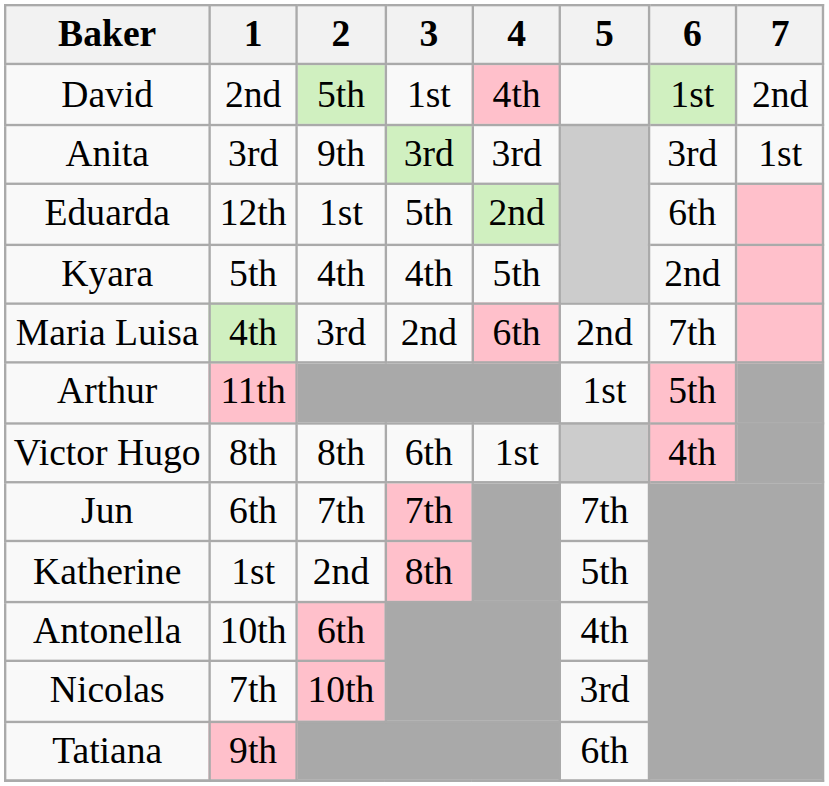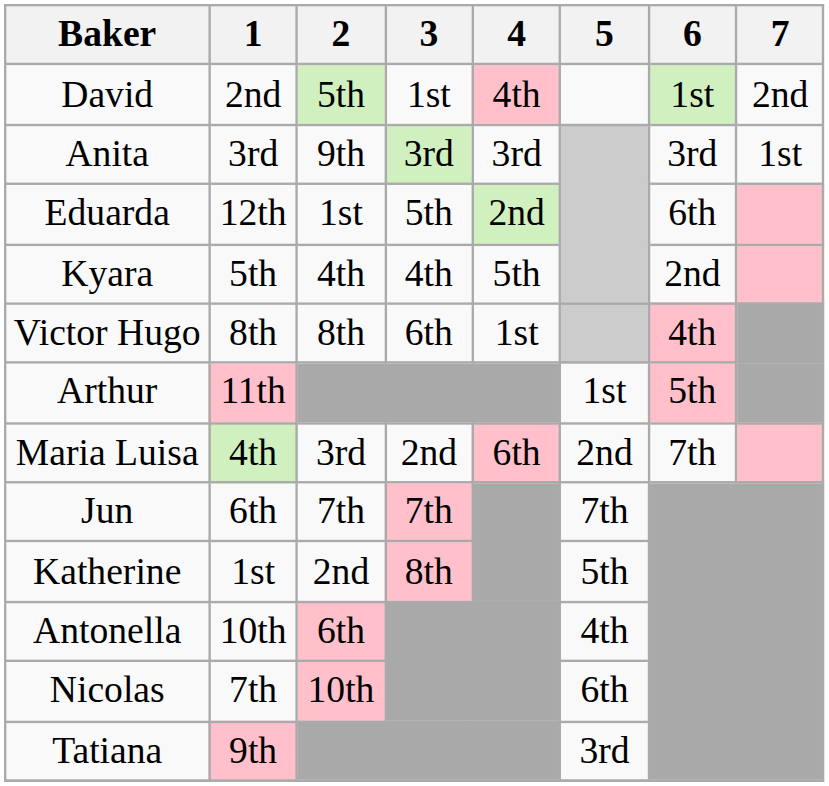 <table class="wikitable" style="text-align:center;">
 <tr>
 <th>Baker</th>
 <th width=30>1</th>
 <th width=30>2</th>
 <th width=30>3</th>
 <th width=30>4</th>
 <th width=30>5</th>
 <th width=30>6</th>
 <th width=30>7</th>
 </tr>
 <tr>
 <td>David</td>
 <td>2nd</td>
 <td bgcolor=D0F0C0>5th</td>
 <td>1st</td>
 <td bgcolor=FFC0CB>4th</td>
 <td></td>
 <td bgcolor=D0F0C0>1st</td>
 <td>2nd</td>
 </tr>
 <tr>
 <td>Anita</td>
 <td>3rd</td>
 <td>9th</td>
 <td bgcolor=D0F0C0>3rd</td>
 <td>3rd</td>
 <td bgcolor=CCCCCC rowspan=3></td>
 <td>3rd</td>
 <td>1st</td>
 </tr>
 <tr>
 <td>Eduarda</td>
 <td>12th</td>
 <td>1st</td>
 <td>5th</td>
 <td bgcolor=D0F0C0>2nd</td>
 <td>6th</td>
 <td bgcolor=FFC0CB></td>
 </tr>
 <tr>
 <td>Kyara</td>
 <td>5th</td>
 <td>4th</td>
 <td>4th</td>
 <td>5th</td>
 <td>2nd</td>
 <td bgcolor=FFC0CB></td>
 </tr>
 <tr>
-<td>Maria Luisa</td>
-<td bgcolor=D0F0C0>4th</td>
-<td>3rd</td>
-<td>2nd</td>
-<td bgcolor=FFC0CB>6th</td>
-<td>2nd</td>
-<td>7th</td>
-<td bgcolor=FFC0CB></td>
+<td>Victor Hugo</td>
+<td>8th</td>
+<td>8th</td>
+<td>6th</td>
+<td>1st</td>
+<td bgcolor=CCCCCC></td>
+<td bgcolor=FFC0CB>4th</td>
+<td bgcolor=A9A9A9></td>
 </tr>
 <tr>
 <td>Arthur</td>
 <td bgcolor=FFC0CB>11th</td>
 <td bgcolor=A9A9A9 colspan=3></td>
 <td>1st</td>
 <td bgcolor=FFC0CB>5th</td>
 <td bgcolor=A9A9A9></td>
 </tr>
 <tr>
-<td>Victor Hugo</td>
-<td>8th</td>
-<td>8th</td>
-<td>6th</td>
-<td>1st</td>
-<td bgcolor=CCCCCC></td>
-<td bgcolor=FFC0CB>4th</td>
-<td bgcolor=A9A9A9></td>
+<td>Maria Luisa</td>
+<td bgcolor=D0F0C0>4th</td>
+<td>3rd</td>
+<td>2nd</td>
+<td bgcolor=FFC0CB>6th</td>
+<td>2nd</td>
+<td>7th</td>
+<td bgcolor=FFC0CB></td>
 </tr>
 <tr>
 <td>Jun</td>
 <td>6th</td>
 <td>7th</td>
 <td bgcolor=FFC0CB>7th</td>
 <td bgcolor=A9A9A9 rowspan=2></td>
 <td>7th</td>
 <td bgcolor=A9A9A9 rowspan=5 colspan=2></td>
 </tr>
 <tr>
 <td>Katherine</td>
 <td>1st</td>
 <td>2nd</td>
 <td bgcolor=FFC0CB>8th</td>
 <td>5th</td>
 </tr>
 <tr>
 <td>Antonella</td>
 <td>10th</td>
 <td bgcolor=FFC0CB>6th</td>
 <td bgcolor=A9A9A9 rowspan=2 colspan=2></td>
 <td>4th</td>
 </tr>
 <tr>
 <td>Nicolas</td>
 <td>7th</td>
 <td bgcolor=FFC0CB>10th</td>
-<td>3rd</td>
+<td>6th</td>
 </tr>
 <tr>
 <td>Tatiana</td>
 <td bgcolor=FFC0CB>9th</td>
 <td bgcolor=A9A9A9 colspan=3></td>
-<td>6th</td>
+<td>3rd</td>
 </tr>
 <tr>
 </tr>
 </table>
